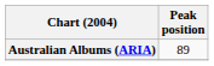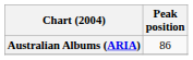 <table class="wikitable sortable plainrowheaders">
 <tr>
 <th scope="col">Chart (2004)</th>
 <th scope="col">Peak<br>position</th>
 </tr>
 <tr>
 <th scope="row">Australian Albums (<a href='#'>ARIA</a>)</th>
-<td align="center">89</td>
+<td align="center">86</td>
 </tr>
 <tr>
 </tr>
 <tr>
 </tr>
 <tr>
 </tr>
 <tr>
 </tr>
 <tr>
 </tr>
 <tr>
 </tr>
 <tr>
 </tr>
 <tr>
 </tr>
 </table>
